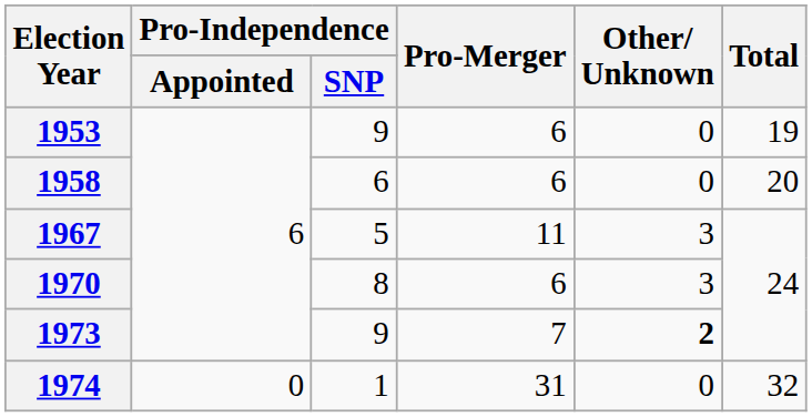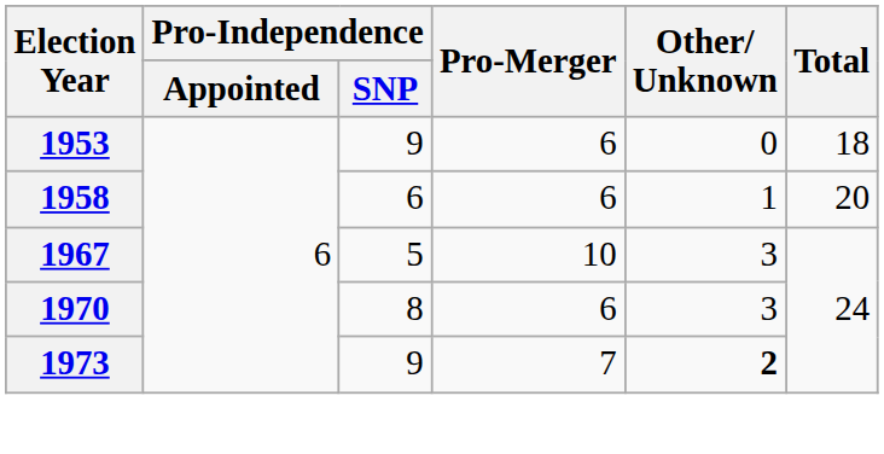 <table class="wikitable sortable">
 <tr>
 <th rowspan=2 scope="col">Election<br>Year</th>
 <th colspan=2>Pro-Independence</th>
 <th rowspan=2 scope="col">Pro-Merger </th>
 <th rowspan=2 scope="col">Other/<br>Unknown</th>
 <th rowspan=2 scope="col">Total</th>
 </tr>
 <tr>
 <th scope="col">Appointed</th>
 <th scope="col"><a href='#'>SNP</a></th>
 </tr>
 <tr>
 <th scope="row"><a href='#'>1953</a></th>
 <td align="right" rowspan=5>6</td>
 <td align="right">9</td>
 <td align="right">6</td>
 <td align="right">0</td>
-<td align="right">19</td>
+<td align="right">18</td>
 </tr>
 <tr>
 <th scope="row"><a href='#'>1958</a></th>
 <td align="right">6</td>
 <td align="right">6</td>
-<td align="right">0</td>
+<td align="right">1</td>
 <td align="right">20</td>
 </tr>
 <tr>
 <th scope="row"><a href='#'>1967</a></th>
 <td align="right">5</td>
-<td align="right">11</td>
+<td align="right">10</td>
 <td align="right">3</td>
 <td align="right" rowspan=3>24</td>
 </tr>
 <tr>
 <th scope="row"><a href='#'>1970</a></th>
 <td align="right">8</td>
 <td align="right">6</td>
 <td align="right">3</td>
 </tr>
 <tr>
 <th scope="row"><a href='#'>1973</a></th>
 <td align="right">9</td>
 <td align="right">7</td>
 <td align="right"><strong>2</strong></td>
 </tr>
-<tr>
-<th scope="row"><a href='#'>1974</a></th>
-<td align="right">0</td>
-<td align="right">1</td>
-<td align="right">31</td>
-<td align="right">0</td>
-<td align="right">32</td>
-</tr>
 </table>
